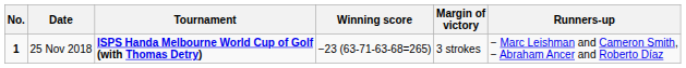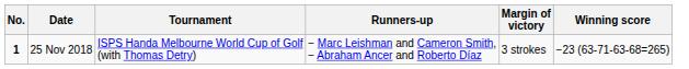 <table class="wikitable" style="font-size:95%;">
 <tr>
 <th>No.</th>
 <th>Date</th>
 <th>Tournament</th>
+<th>Runners-up</th>
+<th>Margin of<br>victory</th>
 <th>Winning score</th>
-<th>Margin of<br>victory</th>
-<th>Runners-up</th>
 </tr>
 <tr>
 <td align=center><strong>1</strong></td>
 <td align=right>25 Nov 2018</td>
-<td><strong><a href='#'>ISPS Handa Melbourne World Cup of Golf</a><br>(with  <a href='#'>Thomas Detry</a>)</strong></td>
+<td><a href='#'>ISPS Handa Melbourne World Cup of Golf</a><br>(with  <a href='#'>Thomas Detry</a>)</td>
+<td> − <a href='#'>Marc Leishman</a> and <a href='#'>Cameron Smith</a>,<br> − <a href='#'>Abraham Ancer</a> and <a href='#'>Roberto Díaz</a></td>
+<td>3 strokes</td>
 <td>−23 (63-71-63-68=265)</td>
-<td>3 strokes</td>
-<td> − <a href='#'>Marc Leishman</a> and <a href='#'>Cameron Smith</a>,<br> − <a href='#'>Abraham Ancer</a> and <a href='#'>Roberto Díaz</a></td>
 </tr>
 </table>
